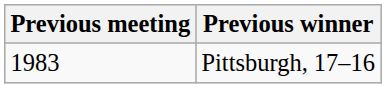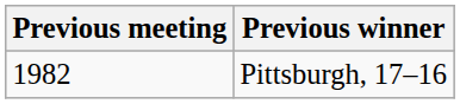 <table class="wikitable">
 <tr>
 <th>Previous meeting</th>
 <th>Previous winner</th>
 </tr>
 <tr>
-<td>1983</td>
+<td>1982</td>
 <td>Pittsburgh, 17–16</td>
 </tr>
 </table>
